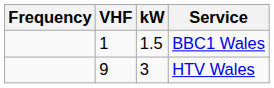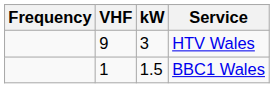 <table class="wikitable sortable">
 <tr>
 <th>Frequency</th>
 <th>VHF</th>
 <th>kW</th>
 <th>Service</th>
 </tr>
 <tr>
 <td></td>
+<td>9</td>
+<td>3</td>
+<td><a href='#'>HTV Wales</a></td>
+</tr>
+<tr>
+<td></td>
 <td>1</td>
 <td>1.5</td>
 <td><a href='#'>BBC1 Wales</a></td>
 </tr>
-<tr>
-<td></td>
-<td>9</td>
-<td>3</td>
-<td><a href='#'>HTV Wales</a></td>
-</tr>
 </table>
